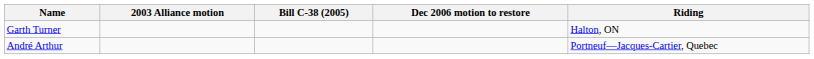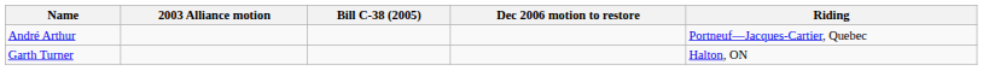 <table class="wikitable" border="0" cellpadding="3" width="98%">
 <tr>
 <th>Name</th>
 <th>2003 Alliance motion</th>
 <th>Bill C-38 (2005)</th>
 <th>Dec 2006 motion to restore</th>
 <th>Riding</th>
 </tr>
 <tr>
+<td><a href='#'>André Arthur</a></td>
+<td></td>
+<td></td>
+<td></td>
+<td><a href='#'>Portneuf—Jacques-Cartier</a>, Quebec</td>
+</tr>
+<tr>
 <td><a href='#'>Garth Turner</a></td>
 <td></td>
 <td></td>
 <td></td>
 <td><a href='#'>Halton</a>, ON</td>
 </tr>
-<tr>
-<td><a href='#'>André Arthur</a></td>
-<td></td>
-<td></td>
-<td></td>
-<td><a href='#'>Portneuf—Jacques-Cartier</a>, Quebec</td>
-</tr>
 </table>
